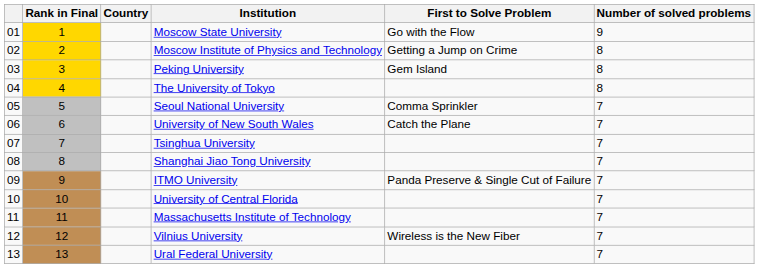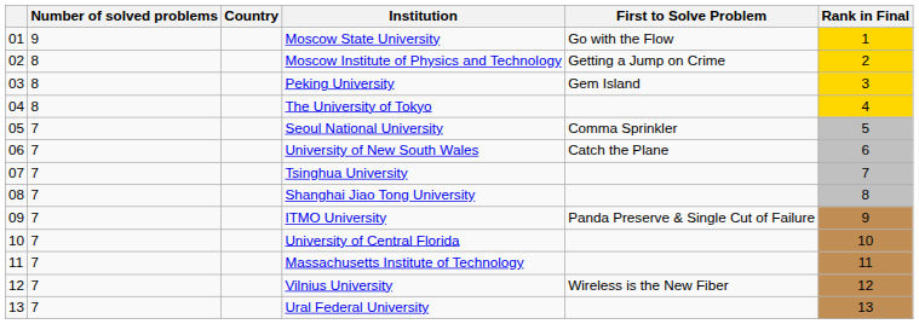 <table class="wikitable sortable">
 <tr>
 <th></th>
-<th>Rank in Final</th>
+<th>Number of solved problems</th>
 <th>Country</th>
 <th>Institution</th>
 <th>First to Solve Problem</th>
-<th>Number of solved problems</th>
+<th>Rank in Final</th>
 </tr>
 <tr>
 <td>01</td>
-<td style="text-align:center; background:gold;">1</td>
+<td>9</td>
 <td></td>
 <td><a href='#'>Moscow State University</a></td>
 <td>Go with the Flow</td>
-<td>9</td>
+<td style="text-align:center; background:gold;">1</td>
 </tr>
 <tr>
 <td>02</td>
-<td style="text-align:center; background:gold;">2</td>
+<td>8</td>
 <td></td>
 <td><a href='#'>Moscow Institute of Physics and Technology</a></td>
 <td>Getting a Jump on Crime</td>
-<td>8</td>
+<td style="text-align:center; background:gold;">2</td>
 </tr>
 <tr>
 <td>03</td>
-<td style="text-align:center; background:gold;">3</td>
+<td>8</td>
 <td></td>
 <td><a href='#'>Peking University</a></td>
 <td>Gem Island</td>
-<td>8</td>
+<td style="text-align:center; background:gold;">3</td>
 </tr>
 <tr>
 <td>04</td>
-<td style="text-align:center; background:gold;">4</td>
+<td>8</td>
 <td></td>
 <td><a href='#'>The University of Tokyo</a></td>
 <td></td>
-<td>8</td>
+<td style="text-align:center; background:gold;">4</td>
 </tr>
 <tr>
 <td>05</td>
-<td style="text-align:center; background:silver;">5</td>
+<td>7</td>
 <td></td>
 <td><a href='#'>Seoul National University</a></td>
 <td>Comma Sprinkler</td>
-<td>7</td>
+<td style="text-align:center; background:silver;">5</td>
 </tr>
 <tr>
 <td>06</td>
-<td style="text-align:center; background:silver;">6</td>
+<td>7</td>
 <td></td>
 <td><a href='#'>University of New South Wales</a></td>
 <td>Catch the Plane</td>
-<td>7</td>
+<td style="text-align:center; background:silver;">6</td>
 </tr>
 <tr>
 <td>07</td>
-<td style="text-align:center; background:silver;">7</td>
+<td>7</td>
 <td></td>
 <td><a href='#'>Tsinghua University</a></td>
 <td></td>
-<td>7</td>
+<td style="text-align:center; background:silver;">7</td>
 </tr>
 <tr>
 <td>08</td>
-<td style="text-align:center; background:silver;">8</td>
+<td>7</td>
 <td></td>
 <td><a href='#'>Shanghai Jiao Tong University</a></td>
 <td></td>
-<td>7</td>
+<td style="text-align:center; background:silver;">8</td>
 </tr>
 <tr>
 <td>09</td>
-<td style="text-align:center; background:#c08e55;">9</td>
+<td>7</td>
 <td></td>
 <td><a href='#'>ITMO University</a></td>
 <td>Panda Preserve & Single Cut of Failure</td>
-<td>7</td>
+<td style="text-align:center; background:#c08e55;">9</td>
 </tr>
 <tr>
 <td>10</td>
-<td style="text-align:center; background:#c08e55;">10</td>
+<td>7</td>
 <td></td>
 <td><a href='#'>University of Central Florida</a></td>
 <td></td>
-<td>7</td>
+<td style="text-align:center; background:#c08e55;">10</td>
 </tr>
 <tr>
 <td>11</td>
-<td style="text-align:center; background:#c08e55;">11</td>
+<td>7</td>
 <td></td>
 <td><a href='#'>Massachusetts Institute of Technology</a></td>
 <td></td>
-<td>7</td>
+<td style="text-align:center; background:#c08e55;">11</td>
 </tr>
 <tr>
 <td>12</td>
-<td style="text-align:center; background:#c08e55;">12</td>
+<td>7</td>
 <td></td>
 <td><a href='#'>Vilnius University</a></td>
 <td>Wireless is the New Fiber</td>
-<td>7</td>
+<td style="text-align:center; background:#c08e55;">12</td>
 </tr>
 <tr>
 <td>13</td>
-<td style="text-align:center; background:#c08e55;">13</td>
+<td>7</td>
 <td></td>
 <td><a href='#'>Ural Federal University</a></td>
 <td></td>
-<td>7</td>
+<td style="text-align:center; background:#c08e55;">13</td>
 </tr>
 </table>
